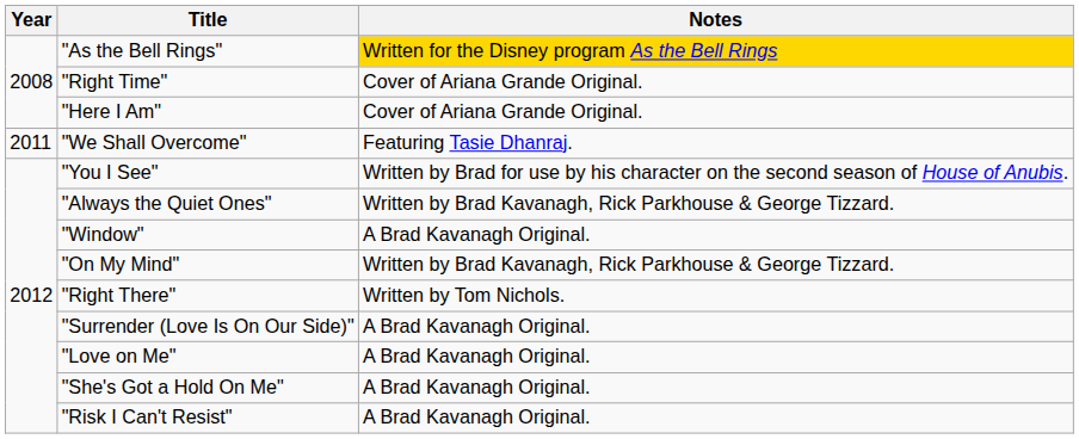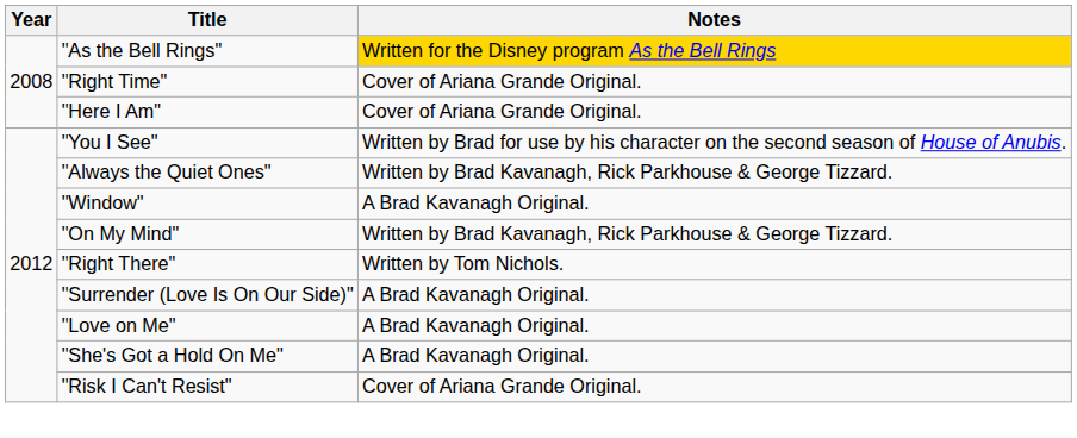 <table class="wikitable sortable">
 <tr>
 <th>Year</th>
 <th>Title</th>
 <th class="unsortable">Notes</th>
 </tr>
 <tr>
 <td rowspan=03>2008</td>
 <td>"As the Bell Rings"</td>
 <td style="background: gold;">Written for the Disney program <em><a href='#'>As the Bell Rings</a></em></td>
 </tr>
 <tr>
 <td>"Right Time"</td>
 <td>Cover of Ariana Grande Original.</td>
 </tr>
 <tr>
 <td>"Here I Am"</td>
 <td>Cover of Ariana Grande Original.</td>
-</tr>
-<tr>
-<td>2011</td>
-<td>"We Shall Overcome"</td>
-<td>Featuring <a href='#'>Tasie Dhanraj</a>.</td>
 </tr>
 <tr>
 <td rowspan=11>2012</td>
 <td>"You I See"</td>
 <td>Written by Brad for use by his character on the second season of <em><a href='#'>House of Anubis</a></em>.</td>
 </tr>
 <tr>
 <td>"Always the Quiet Ones"</td>
 <td>Written by Brad Kavanagh, Rick Parkhouse & George Tizzard.</td>
 </tr>
 <tr>
 <td>"Window"</td>
 <td>A Brad Kavanagh Original.</td>
 </tr>
 <tr>
 <td>"On My Mind"</td>
 <td>Written by Brad Kavanagh, Rick Parkhouse & George Tizzard.</td>
 </tr>
 <tr>
 <td>"Right There"</td>
 <td>Written by Tom Nichols.</td>
 </tr>
 <tr>
 <td>"Surrender (Love Is On Our Side)"</td>
 <td>A Brad Kavanagh Original.</td>
 </tr>
 <tr>
 <td>"Love on Me"</td>
 <td>A Brad Kavanagh Original.</td>
 </tr>
 <tr>
 <td>"She's Got a Hold On Me"</td>
 <td>A Brad Kavanagh Original.</td>
 </tr>
 <tr>
 <td>"Risk I Can't Resist"</td>
-<td>A Brad Kavanagh Original.</td>
+<td>Cover of Ariana Grande Original.</td>
 </tr>
 </table>
